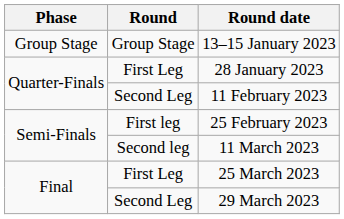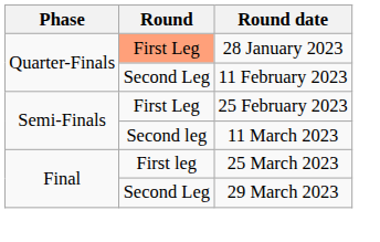 <table class="wikitable" style="text-align:center">
 <tr>
 <th>Phase</th>
 <th>Round</th>
 <th>Round date</th>
 </tr>
 <tr>
-<td>Group Stage</td>
-<td>Group Stage</td>
-<td>13–15 January 2023</td>
-</tr>
-<tr>
 <td rowspan=2>Quarter-Finals</td>
-<td>First Leg</td>
+<td style="background: lightsalmon;">First Leg</td>
 <td>28 January 2023</td>
 </tr>
 <tr>
 <td>Second Leg</td>
 <td>11 February 2023</td>
 </tr>
 <tr>
 <td rowspan=2>Semi-Finals</td>
-<td>First leg</td>
+<td>First Leg</td>
 <td>25 February 2023</td>
 </tr>
 <tr>
 <td>Second leg</td>
 <td>11 March 2023</td>
 </tr>
 <tr>
 <td rowspan=2>Final</td>
-<td>First Leg</td>
+<td>First leg</td>
 <td>25 March 2023</td>
 </tr>
 <tr>
 <td>Second Leg</td>
 <td>29 March 2023</td>
 </tr>
 </table>
